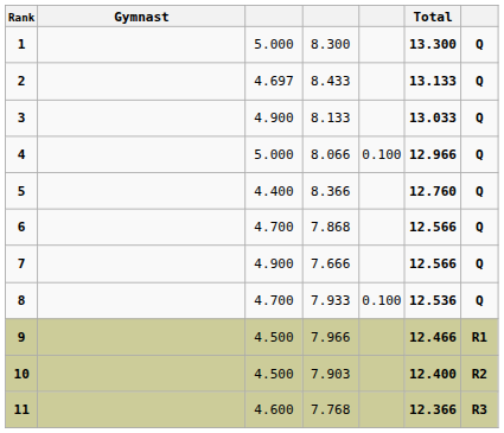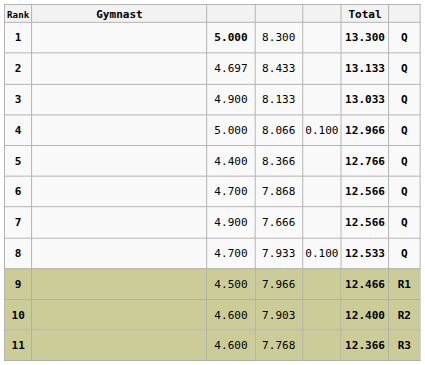 <table style="text-align:center;" class="wikitable sortable">
 <tr>
 <th scope="col" style="width:15px;"><small>Rank</small></th>
 <th scope="col" style="width:200px;">Gymnast</th>
 <th scope="col" style="width:50px;"><small></small></th>
 <th scope="col" style="width:50px;"><small></small></th>
 <th scope="col" style="width:20px;"><small></small></th>
 <th scope="col" style="width:50px;">Total</th>
 <th scope="col" style="width:30px;"><small></small></th>
 </tr>
 <tr>
 <td scope="row" style="text-align:center"><strong>1</strong></td>
 <td style="height:30px; text-align:left;"></td>
-<td>5.000</td>
+<td><strong>5.000</strong></td>
 <td>8.300</td>
 <td></td>
 <td><strong>13.300</strong></td>
 <td><strong>Q</strong></td>
 </tr>
 <tr>
 <td scope="row" style="text-align:center"><strong>2</strong></td>
 <td style="height:30px; text-align:left;"></td>
 <td>4.697</td>
 <td>8.433</td>
 <td></td>
 <td><strong>13.133</strong></td>
 <td><strong>Q</strong></td>
 </tr>
 <tr>
 <td scope="row" style="text-align:center"><strong>3</strong></td>
 <td style="height:30px; text-align:left;"></td>
 <td>4.900</td>
 <td>8.133</td>
 <td></td>
 <td><strong>13.033</strong></td>
 <td><strong>Q</strong></td>
 </tr>
 <tr>
 <td scope="row" style="text-align:center"><strong>4</strong></td>
 <td style="height:30px; text-align:left;"></td>
 <td>5.000</td>
 <td>8.066</td>
 <td>0.100</td>
 <td><strong>12.966</strong></td>
 <td><strong>Q</strong></td>
 </tr>
 <tr>
 <td scope="row" style="text-align:center"><strong>5</strong></td>
 <td style="height:30px; text-align:left;"></td>
 <td>4.400</td>
 <td>8.366</td>
 <td></td>
-<td><strong>12.760</strong></td>
+<td><strong>12.766</strong></td>
 <td><strong>Q</strong></td>
 </tr>
 <tr>
 <td scope="row" style="text-align:center"><strong>6</strong></td>
 <td style="height:30px; text-align:left;"></td>
 <td>4.700</td>
 <td>7.868</td>
 <td></td>
 <td><strong>12.566</strong></td>
 <td><strong>Q</strong></td>
 </tr>
 <tr>
 <td scope="row" style="text-align:center"><strong>7</strong></td>
 <td style="height:30px; text-align:left;"></td>
 <td>4.900</td>
 <td>7.666</td>
 <td></td>
 <td><strong>12.566</strong></td>
 <td><strong>Q</strong></td>
 </tr>
 <tr>
 <td scope="row" style="text-align:center"><strong>8</strong></td>
 <td style="height:30px; text-align:left;"></td>
 <td>4.700</td>
 <td>7.933</td>
 <td>0.100</td>
-<td><strong>12.536</strong></td>
+<td><strong>12.533</strong></td>
 <td><strong>Q</strong></td>
 </tr>
 <tr style="background:#cccc99;">
 <td scope="row" style="text-align:center"><strong>9</strong></td>
 <td style="height:30px; text-align:left;"></td>
 <td>4.500</td>
 <td>7.966</td>
 <td></td>
 <td><strong>12.466</strong></td>
 <td><strong>R1</strong></td>
 </tr>
 <tr style="background:#cccc99;">
 <td scope="row" style="text-align:center"><strong>10</strong></td>
 <td style="height:30px; text-align:left;"></td>
-<td>4.500</td>
+<td>4.600</td>
 <td>7.903</td>
 <td></td>
 <td><strong>12.400</strong></td>
 <td><strong>R2</strong></td>
 </tr>
 <tr style="background:#cccc99;">
 <td scope="row" style="text-align:center"><strong>11</strong></td>
 <td style="height:30px; text-align:left;"></td>
 <td>4.600</td>
 <td>7.768</td>
 <td></td>
 <td><strong>12.366</strong></td>
 <td><strong>R3</strong></td>
 </tr>
 </table>
